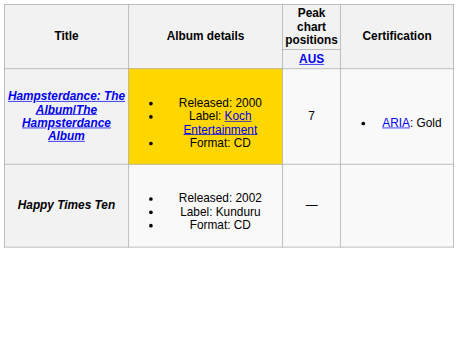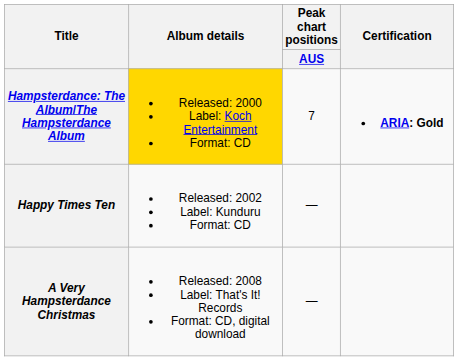 <table class="wikitable plainrowheaders" style="text-align:center;" border="1">
 <tr>
 <th scope="col" rowspan="2" style="width:12em;">Title</th>
 <th scope="col" rowspan="2" style="width:16em;">Album details</th>
 <th scope="col" colspan="1">Peak chart<br>positions</th>
 <th scope="col" rowspan="2" style="width:12em;">Certification</th>
 </tr>
 <tr>
 <th scope="col" style="text-align:center;"><a href='#'>AUS</a><br></th>
 </tr>
 <tr>
 <th scope="row"><a href='#'><em>Hampsterdance: The Album</em>/<em>The Hampsterdance Album</em></a></th>
 <td style="background: gold;"><br><ul><li>Released: 2000</li><li>Label: <a href='#'>Koch Entertainment</a></li><li>Format: CD</li></ul></td>
 <td>7</td>
-<td><br><ul><li><a href='#'>ARIA</a>: Gold</li></ul></td>
+<td><strong><br><ul><li><a href='#'>ARIA</a>: Gold</li></ul></strong></td>
 </tr>
 <tr>
 <th scope="row"><em>Happy Times Ten</em></th>
 <td><br><ul><li>Released: 2002</li><li>Label: Kunduru</li><li>Format: CD</li></ul></td>
 <td>—</td>
 <td></td>
 </tr>
+<tr>
+<th scope="row"><em>A Very Hampsterdance Christmas</em></th>
+<td><br><ul><li>Released: 2008</li><li>Label: That's It! Records</li><li>Format: CD, digital download</li></ul></td>
+<td>—</td>
+<td></td>
+</tr>
 </table>
